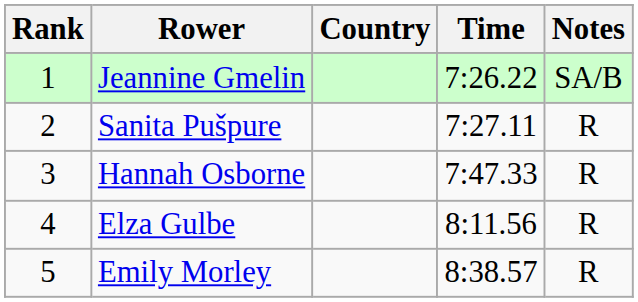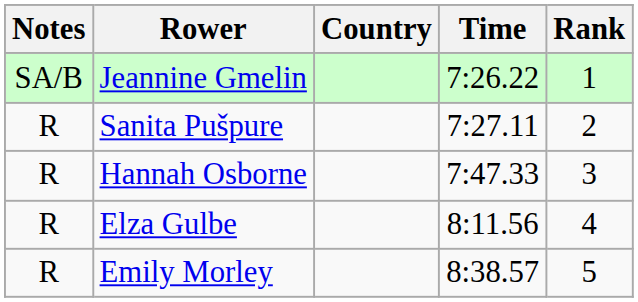 <table class="wikitable" style="text-align:center">
 <tr>
-<th>Rank</th>
+<th>Notes</th>
 <th>Rower</th>
 <th>Country</th>
 <th>Time</th>
-<th>Notes</th>
+<th>Rank</th>
 </tr>
 <tr bgcolor=ccffcc>
-<td>1</td>
+<td>SA/B</td>
 <td align="left"><a href='#'>Jeannine Gmelin</a></td>
 <td align="left"></td>
 <td>7:26.22</td>
-<td>SA/B</td>
+<td>1</td>
 </tr>
 <tr>
-<td>2</td>
+<td>R</td>
 <td align="left"><a href='#'>Sanita Pušpure</a></td>
 <td align="left"></td>
 <td>7:27.11</td>
-<td>R</td>
+<td>2</td>
 </tr>
 <tr>
-<td>3</td>
+<td>R</td>
 <td align="left"><a href='#'>Hannah Osborne</a></td>
 <td align="left"></td>
 <td>7:47.33</td>
-<td>R</td>
+<td>3</td>
 </tr>
 <tr>
-<td>4</td>
+<td>R</td>
 <td align="left"><a href='#'>Elza Gulbe</a></td>
 <td align="left"></td>
 <td>8:11.56</td>
-<td>R</td>
+<td>4</td>
 </tr>
 <tr>
-<td>5</td>
+<td>R</td>
 <td align="left"><a href='#'>Emily Morley</a></td>
 <td align="left"></td>
 <td>8:38.57</td>
-<td>R</td>
+<td>5</td>
 </tr>
 </table>
